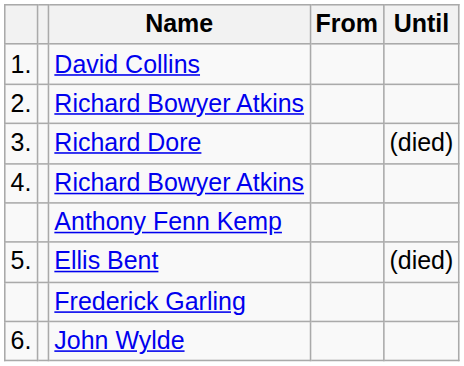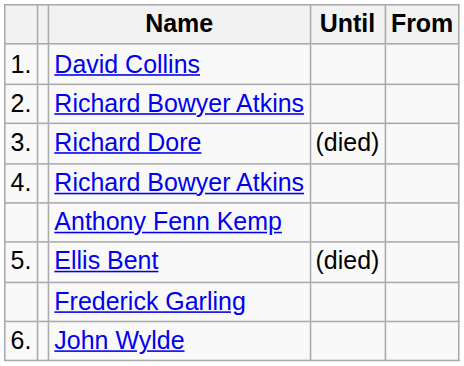 <table class="wikitable sortable">
 <tr>
 <th></th>
 <th></th>
 <th>Name</th>
+<th>Until</th>
 <th>From</th>
-<th>Until</th>
 </tr>
 <tr>
 <td>1.</td>
 <td></td>
 <td><a href='#'>David Collins</a></td>
 <td></td>
 <td></td>
 </tr>
 <tr>
 <td>2.</td>
 <td></td>
 <td><a href='#'>Richard Bowyer Atkins</a></td>
 <td></td>
 <td></td>
 </tr>
 <tr>
 <td>3.</td>
 <td></td>
 <td><a href='#'>Richard Dore</a></td>
+<td> (died)</td>
 <td></td>
-<td> (died)</td>
 </tr>
 <tr>
 <td>4.</td>
 <td></td>
 <td><a href='#'>Richard Bowyer Atkins</a> </td>
 <td></td>
 <td></td>
 </tr>
 <tr>
 <td></td>
 <td></td>
 <td><a href='#'>Anthony Fenn Kemp</a> </td>
 <td></td>
 <td></td>
 </tr>
 <tr>
 <td>5.</td>
 <td></td>
 <td><a href='#'>Ellis Bent</a></td>
+<td> (died)</td>
 <td></td>
-<td> (died)</td>
 </tr>
 <tr>
 <td></td>
 <td></td>
 <td><a href='#'>Frederick Garling</a> </td>
 <td></td>
 <td></td>
 </tr>
 <tr>
 <td>6.</td>
 <td></td>
 <td><a href='#'>John Wylde</a></td>
 <td></td>
 <td></td>
 </tr>
 </table>
